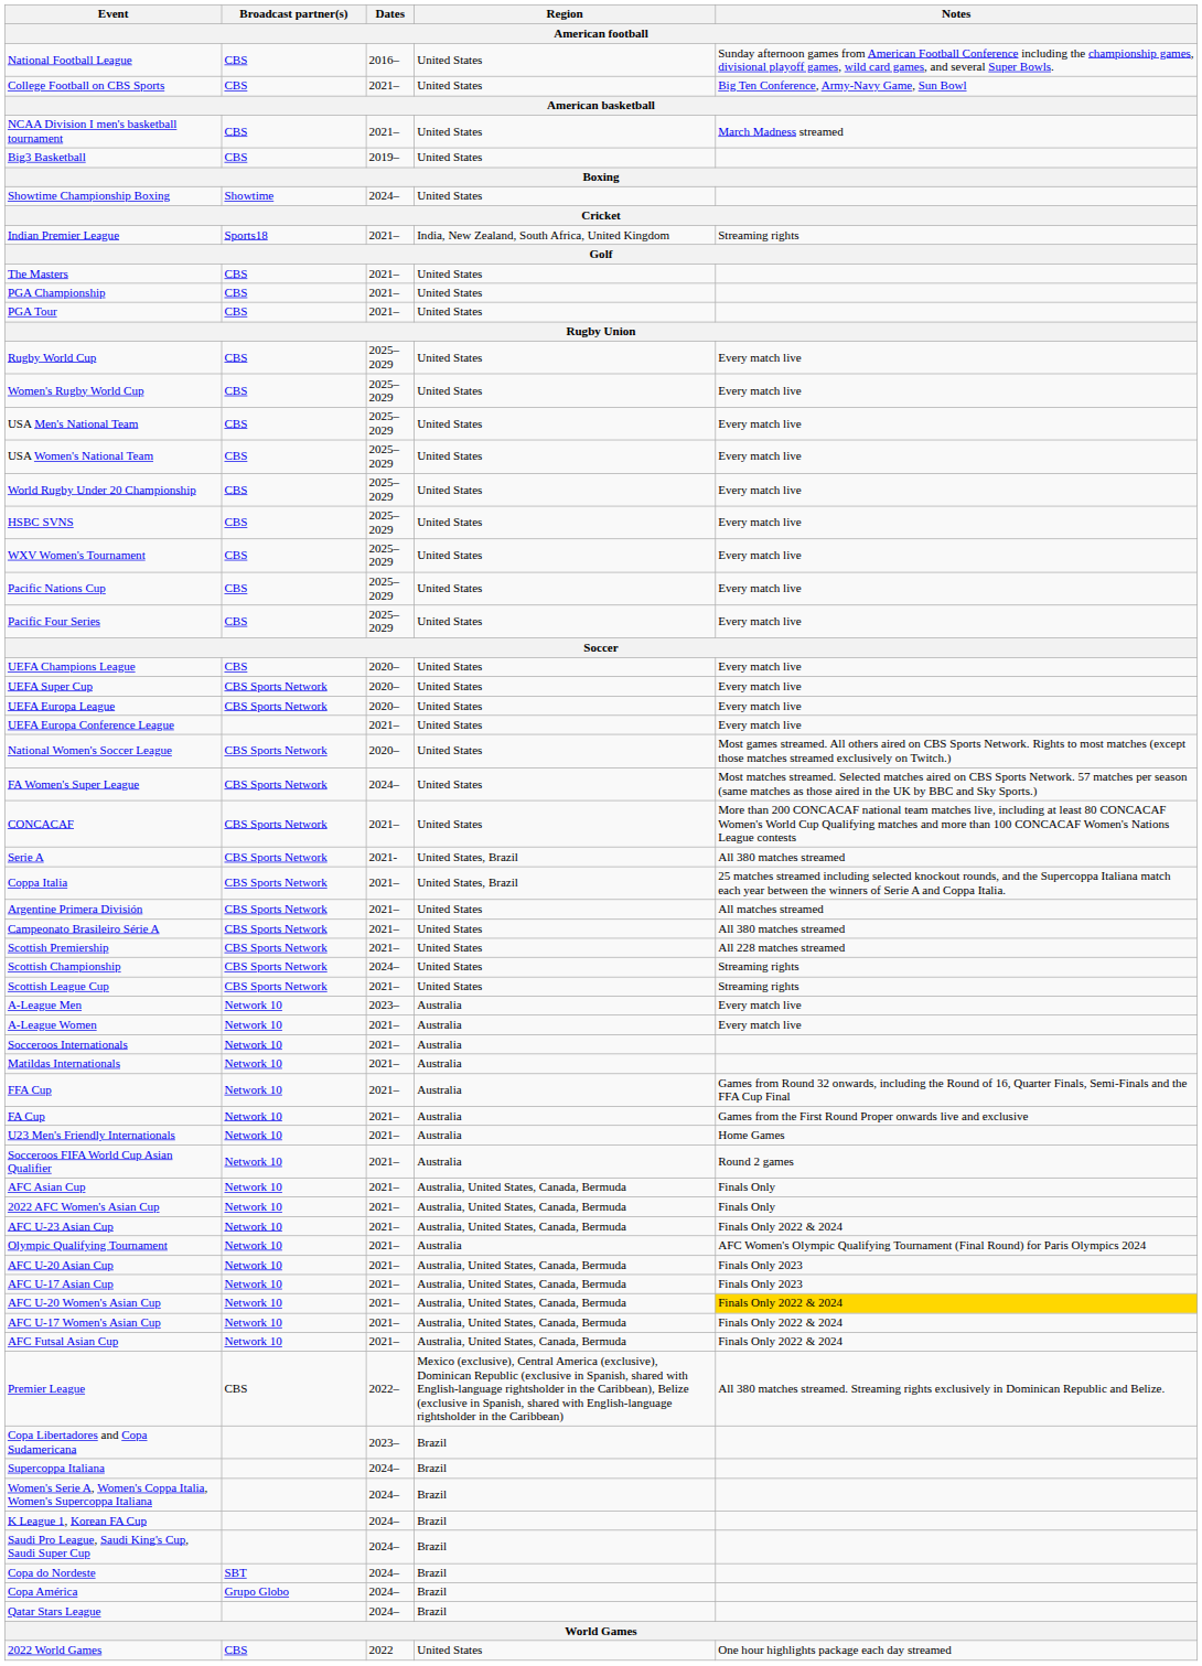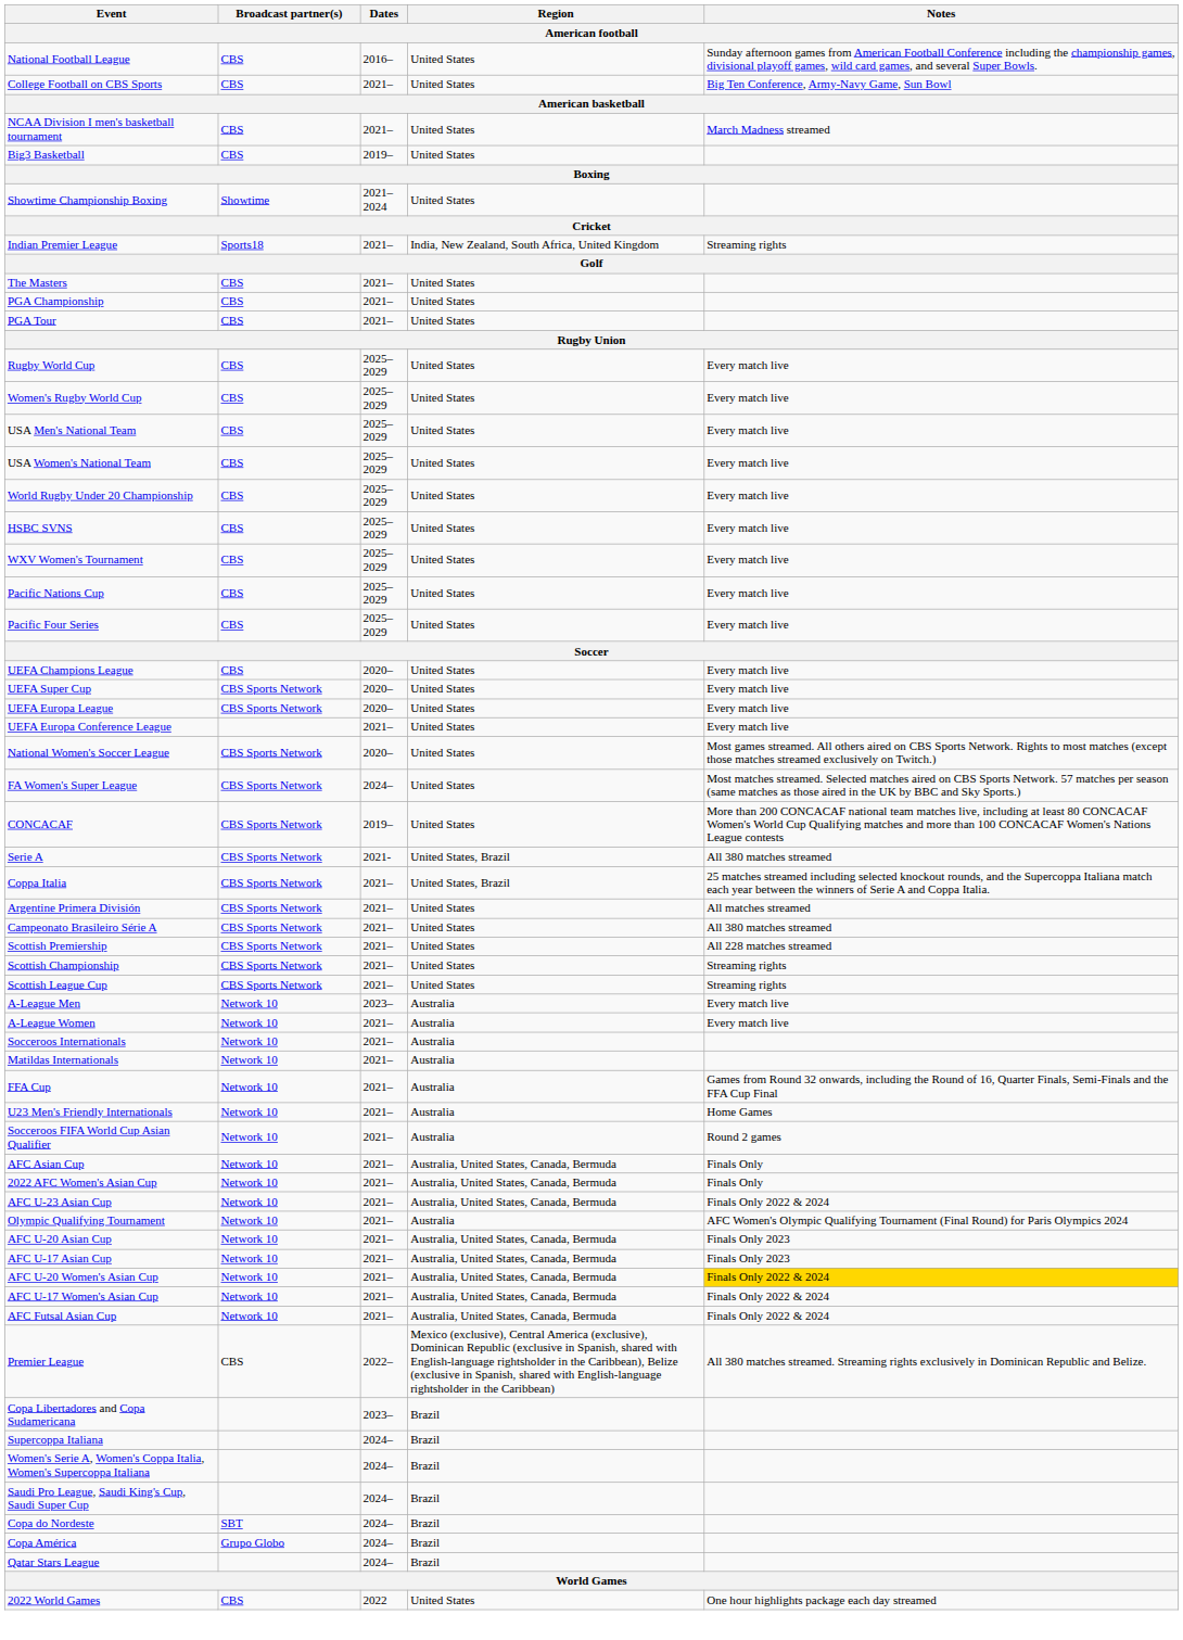 <table class="wikitable sortable mw-collapsible">
 <tr>
 <th scope="col" style="width:18%;">Event</th>
 <th scope="col" style="width:12%;">Broadcast partner(s)</th>
 <th scope="col" style="width:4%;">Dates</th>
 <th scope="col" style="width:25%;">Region</th>
 <th scope="col" style="width:40%;" class="unsortable">Notes</th>
 </tr>
 <tr>
 <th colspan="5">American football</th>
 </tr>
 <tr>
 <td><a href='#'>National Football League</a></td>
 <td><a href='#'>CBS</a></td>
 <td>2016–</td>
 <td>United States</td>
 <td>Sunday afternoon games from <a href='#'>American Football Conference</a> including the <a href='#'>championship games</a>, <a href='#'>divisional playoff games</a>, <a href='#'>wild card games</a>, and several <a href='#'>Super Bowls</a>.</td>
 </tr>
 <tr>
 <td><a href='#'>College Football on CBS Sports</a></td>
 <td><a href='#'>CBS</a></td>
 <td>2021–</td>
 <td>United States</td>
 <td><a href='#'>Big Ten Conference</a>, <a href='#'>Army-Navy Game</a>, <a href='#'>Sun Bowl</a></td>
 </tr>
 <tr>
 <th colspan="5">American basketball</th>
 </tr>
 <tr>
 <td><a href='#'>NCAA Division I men's basketball tournament</a></td>
 <td><a href='#'>CBS</a></td>
 <td>2021–</td>
 <td>United States</td>
 <td><a href='#'>March Madness</a> streamed</td>
 </tr>
 <tr>
 <td><a href='#'>Big3 Basketball</a></td>
 <td><a href='#'>CBS</a></td>
 <td>2019–</td>
 <td>United States</td>
 <td></td>
 </tr>
 <tr>
 <th colspan="5">Boxing</th>
 </tr>
 <tr>
 <td><a href='#'>Showtime Championship Boxing</a></td>
 <td><a href='#'>Showtime</a></td>
-<td>2024–</td>
+<td>2021–2024</td>
 <td>United States</td>
 </tr>
 <tr>
 <th colspan="5">Cricket</th>
 </tr>
 <tr>
 <td><a href='#'>Indian Premier League</a></td>
 <td><a href='#'>Sports18</a></td>
 <td>2021–</td>
 <td>India, New Zealand, South Africa, United Kingdom</td>
 <td>Streaming rights</td>
 </tr>
 <tr>
 <th colspan="5">Golf</th>
 </tr>
 <tr>
 <td><a href='#'>The Masters</a></td>
 <td><a href='#'>CBS</a></td>
 <td>2021–</td>
 <td>United States</td>
 <td></td>
 </tr>
 <tr>
 <td><a href='#'>PGA Championship</a></td>
 <td><a href='#'>CBS</a></td>
 <td>2021–</td>
 <td>United States</td>
 <td></td>
 </tr>
 <tr>
 <td><a href='#'>PGA Tour</a></td>
 <td><a href='#'>CBS</a></td>
 <td>2021–</td>
 <td>United States</td>
 <td></td>
 </tr>
 <tr>
 <th colspan="5">Rugby Union</th>
 </tr>
 <tr>
 <td><a href='#'>Rugby World Cup</a></td>
 <td><a href='#'>CBS</a></td>
 <td>2025–2029</td>
 <td>United States</td>
 <td>Every match live</td>
 </tr>
 <tr>
 <td><a href='#'>Women's Rugby World Cup</a></td>
 <td><a href='#'>CBS</a></td>
 <td>2025–2029</td>
 <td>United States</td>
 <td>Every match live</td>
 </tr>
 <tr>
 <td>USA <a href='#'>Men's National Team</a></td>
 <td><a href='#'>CBS</a></td>
 <td>2025–2029</td>
 <td>United States</td>
 <td>Every match live</td>
 </tr>
 <tr>
 <td>USA <a href='#'>Women's National Team</a></td>
 <td><a href='#'>CBS</a></td>
 <td>2025–2029</td>
 <td>United States</td>
 <td>Every match live</td>
 </tr>
 <tr>
 <td><a href='#'>World Rugby Under 20 Championship</a></td>
 <td><a href='#'>CBS</a></td>
 <td>2025–2029</td>
 <td>United States</td>
 <td>Every match live</td>
 </tr>
 <tr>
 <td><a href='#'>HSBC SVNS</a></td>
 <td><a href='#'>CBS</a></td>
 <td>2025–2029</td>
 <td>United States</td>
 <td>Every match live</td>
 </tr>
 <tr>
 <td><a href='#'>WXV Women's Tournament</a></td>
 <td><a href='#'>CBS</a></td>
 <td>2025–2029</td>
 <td>United States</td>
 <td>Every match live</td>
 </tr>
 <tr>
 <td><a href='#'>Pacific Nations Cup</a></td>
 <td><a href='#'>CBS</a></td>
 <td>2025–2029</td>
 <td>United States</td>
 <td>Every match live</td>
 </tr>
 <tr>
 <td><a href='#'>Pacific Four Series</a></td>
 <td><a href='#'>CBS</a></td>
 <td>2025–2029</td>
 <td>United States</td>
 <td>Every match live</td>
 </tr>
 <tr>
 <th colspan="5">Soccer</th>
 </tr>
 <tr>
 <td><a href='#'>UEFA Champions League</a></td>
 <td><a href='#'>CBS</a></td>
 <td>2020–</td>
 <td>United States</td>
 <td>Every match live</td>
 </tr>
 <tr>
 <td><a href='#'>UEFA Super Cup</a></td>
 <td><a href='#'>CBS Sports Network</a></td>
 <td>2020–</td>
 <td>United States</td>
 <td>Every match live</td>
 </tr>
 <tr>
 <td><a href='#'>UEFA Europa League</a></td>
 <td><a href='#'>CBS Sports Network</a></td>
 <td>2020–</td>
 <td>United States</td>
 <td>Every match live</td>
 </tr>
 <tr>
 <td><a href='#'>UEFA Europa Conference League</a></td>
 <td></td>
 <td>2021–</td>
 <td>United States</td>
 <td>Every match live</td>
 </tr>
 <tr>
 <td><a href='#'>National Women's Soccer League</a></td>
 <td><a href='#'>CBS Sports Network</a></td>
 <td>2020–</td>
 <td>United States</td>
 <td>Most games streamed. All others aired on CBS Sports Network. Rights to most matches (except those matches streamed exclusively on Twitch.)</td>
 </tr>
 <tr>
 <td><a href='#'>FA Women's Super League</a></td>
 <td><a href='#'>CBS Sports Network</a></td>
 <td>2024–</td>
 <td>United States</td>
 <td>Most matches streamed. Selected matches aired on CBS Sports Network. 57 matches per season (same matches as those aired in the UK by BBC and Sky Sports.)</td>
 </tr>
 <tr>
 <td><a href='#'>CONCACAF</a></td>
 <td><a href='#'>CBS Sports Network</a></td>
-<td>2021–</td>
+<td>2019–</td>
 <td>United States</td>
 <td>More than 200 CONCACAF national team matches live, including at least 80 CONCACAF Women's World Cup Qualifying matches and more than 100 CONCACAF Women's Nations League contests</td>
 </tr>
 <tr>
 <td><a href='#'>Serie A</a></td>
 <td><a href='#'>CBS Sports Network</a></td>
 <td>2021-</td>
 <td>United States, Brazil</td>
 <td>All 380 matches streamed</td>
 </tr>
 <tr>
 <td><a href='#'>Coppa Italia</a></td>
 <td><a href='#'>CBS Sports Network</a></td>
 <td>2021–</td>
 <td>United States, Brazil</td>
 <td>25 matches streamed including selected knockout rounds, and the Supercoppa Italiana match each year between the winners of Serie A and Coppa Italia.</td>
 </tr>
 <tr>
 <td><a href='#'>Argentine Primera División</a></td>
 <td><a href='#'>CBS Sports Network</a></td>
 <td>2021–</td>
 <td>United States</td>
 <td>All matches streamed</td>
 </tr>
 <tr>
 <td><a href='#'>Campeonato Brasileiro Série A</a></td>
 <td><a href='#'>CBS Sports Network</a></td>
 <td>2021–</td>
 <td>United States</td>
 <td>All 380 matches streamed</td>
 </tr>
 <tr>
 <td><a href='#'>Scottish Premiership</a></td>
 <td><a href='#'>CBS Sports Network</a></td>
 <td>2021–</td>
 <td>United States</td>
 <td>All 228 matches streamed</td>
 </tr>
 <tr>
 <td><a href='#'>Scottish Championship</a></td>
 <td><a href='#'>CBS Sports Network</a></td>
-<td>2024–</td>
+<td>2021–</td>
 <td>United States</td>
 <td>Streaming rights</td>
 </tr>
 <tr>
 <td><a href='#'>Scottish League Cup</a></td>
 <td><a href='#'>CBS Sports Network</a></td>
 <td>2021–</td>
 <td>United States</td>
 <td>Streaming rights</td>
 </tr>
 <tr>
 <td><a href='#'>A-League Men</a></td>
 <td><a href='#'>Network 10</a></td>
 <td>2023–</td>
 <td>Australia</td>
 <td>Every match live</td>
 </tr>
 <tr>
 <td><a href='#'>A-League Women</a></td>
 <td><a href='#'>Network 10</a></td>
 <td>2021–</td>
 <td>Australia</td>
 <td>Every match live</td>
 </tr>
 <tr>
 <td><a href='#'>Socceroos Internationals</a></td>
 <td><a href='#'>Network 10</a></td>
 <td>2021–</td>
 <td>Australia</td>
 <td></td>
 </tr>
 <tr>
 <td><a href='#'>Matildas Internationals</a></td>
 <td><a href='#'>Network 10</a></td>
 <td>2021–</td>
 <td>Australia</td>
 <td></td>
 </tr>
 <tr>
 <td><a href='#'>FFA Cup</a></td>
 <td><a href='#'>Network 10</a></td>
 <td>2021–</td>
 <td>Australia</td>
 <td>Games from Round 32 onwards, including the Round of 16, Quarter Finals, Semi-Finals and the FFA Cup Final</td>
-</tr>
-<tr>
-<td><a href='#'>FA Cup</a></td>
-<td><a href='#'>Network 10</a></td>
-<td>2021–</td>
-<td>Australia</td>
-<td>Games from the First Round Proper onwards live and exclusive</td>
 </tr>
 <tr>
 <td><a href='#'>U23 Men's Friendly Internationals</a></td>
 <td><a href='#'>Network 10</a></td>
 <td>2021–</td>
 <td>Australia</td>
 <td>Home Games</td>
 </tr>
 <tr>
 <td><a href='#'>Socceroos FIFA World Cup Asian Qualifier</a></td>
 <td><a href='#'>Network 10</a></td>
 <td>2021–</td>
 <td>Australia</td>
 <td>Round 2 games</td>
 </tr>
 <tr>
 <td><a href='#'>AFC Asian Cup</a></td>
 <td><a href='#'>Network 10</a></td>
 <td>2021–</td>
 <td>Australia, United States, Canada, Bermuda</td>
 <td>Finals Only</td>
 </tr>
 <tr>
 <td><a href='#'>2022 AFC Women's Asian Cup</a></td>
 <td><a href='#'>Network 10</a></td>
 <td>2021–</td>
 <td>Australia, United States, Canada, Bermuda</td>
 <td>Finals Only</td>
 </tr>
 <tr>
 <td><a href='#'>AFC U-23 Asian Cup</a></td>
 <td><a href='#'>Network 10</a></td>
 <td>2021–</td>
 <td>Australia, United States, Canada, Bermuda</td>
 <td>Finals Only 2022 & 2024</td>
 </tr>
 <tr>
 <td><a href='#'>Olympic Qualifying Tournament</a></td>
 <td><a href='#'>Network 10</a></td>
 <td>2021–</td>
 <td>Australia</td>
 <td>AFC Women's Olympic Qualifying Tournament (Final Round) for Paris Olympics 2024</td>
 </tr>
 <tr>
 <td><a href='#'>AFC U-20 Asian Cup</a></td>
 <td><a href='#'>Network 10</a></td>
 <td>2021–</td>
 <td>Australia, United States, Canada, Bermuda</td>
 <td>Finals Only 2023</td>
 </tr>
 <tr>
 <td><a href='#'>AFC U-17 Asian Cup</a></td>
 <td><a href='#'>Network 10</a></td>
 <td>2021–</td>
 <td>Australia, United States, Canada, Bermuda</td>
 <td>Finals Only 2023</td>
 </tr>
 <tr>
 <td><a href='#'>AFC U-20 Women's Asian Cup</a></td>
 <td><a href='#'>Network 10</a></td>
 <td>2021–</td>
 <td>Australia, United States, Canada, Bermuda</td>
 <td style="background: gold;">Finals Only 2022 & 2024</td>
 </tr>
 <tr>
 <td><a href='#'>AFC U-17 Women's Asian Cup</a></td>
 <td><a href='#'>Network 10</a></td>
 <td>2021–</td>
 <td>Australia, United States, Canada, Bermuda</td>
 <td>Finals Only 2022 & 2024</td>
 </tr>
 <tr>
 <td><a href='#'>AFC Futsal Asian Cup</a></td>
 <td><a href='#'>Network 10</a></td>
 <td>2021–</td>
 <td>Australia, United States, Canada, Bermuda</td>
 <td>Finals Only 2022 & 2024</td>
 </tr>
 <tr>
 <td><a href='#'>Premier League</a></td>
 <td>CBS</td>
 <td>2022–</td>
 <td>Mexico (exclusive), Central America (exclusive), Dominican Republic (exclusive in Spanish, shared with English-language rightsholder in the Caribbean), Belize (exclusive in Spanish, shared with English-language rightsholder in the Caribbean)</td>
 <td>All 380 matches streamed. Streaming rights exclusively in Dominican Republic and Belize.</td>
 </tr>
 <tr>
 <td><a href='#'>Copa Libertadores</a> and <a href='#'>Copa Sudamericana</a></td>
 <td></td>
 <td>2023–</td>
 <td>Brazil</td>
 <td></td>
 </tr>
 <tr>
 <td><a href='#'>Supercoppa Italiana</a></td>
 <td></td>
 <td>2024–</td>
 <td>Brazil</td>
 <td></td>
 </tr>
 <tr>
 <td><a href='#'>Women's Serie A</a>, <a href='#'>Women's Coppa Italia</a>, <a href='#'>Women's Supercoppa Italiana</a></td>
 <td></td>
 <td>2024–</td>
 <td>Brazil</td>
 <td></td>
 </tr>
 <tr>
-<td><a href='#'>K League 1</a>, <a href='#'>Korean FA Cup</a></td>
-<td></td>
-<td>2024–</td>
-<td>Brazil</td>
-<td></td>
-</tr>
-<tr>
 <td><a href='#'>Saudi Pro League</a>, <a href='#'>Saudi King's Cup</a>, <a href='#'>Saudi Super Cup</a></td>
 <td></td>
 <td>2024–</td>
 <td>Brazil</td>
 <td></td>
 </tr>
 <tr>
 <td><a href='#'>Copa do Nordeste</a></td>
 <td><a href='#'>SBT</a></td>
 <td>2024–</td>
 <td>Brazil</td>
 <td></td>
 </tr>
 <tr>
 <td><a href='#'>Copa América</a></td>
 <td><a href='#'>Grupo Globo</a></td>
 <td>2024–</td>
 <td>Brazil</td>
 <td></td>
 </tr>
 <tr>
 <td><a href='#'>Qatar Stars League</a></td>
 <td></td>
 <td>2024–</td>
 <td>Brazil</td>
 <td></td>
 </tr>
 <tr>
 <th colspan="5">World Games</th>
 </tr>
 <tr>
 <td><a href='#'>2022 World Games</a></td>
 <td><a href='#'>CBS</a></td>
 <td>2022</td>
 <td>United States</td>
 <td>One hour highlights package each day streamed</td>
 </tr>
 </table>
